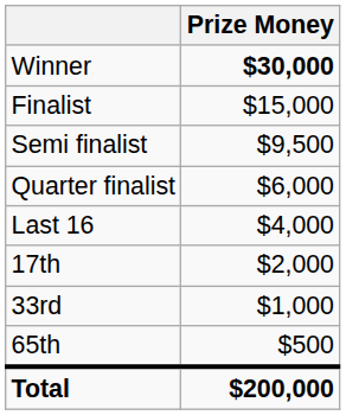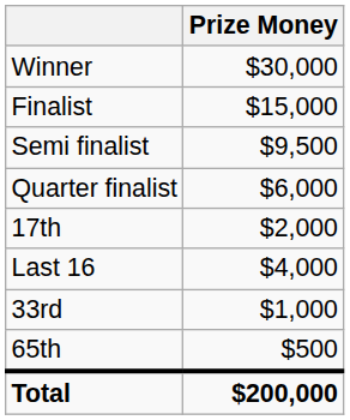 <table class="wikitable sortable">
 <tr>
 <th></th>
 <th>Prize Money</th>
 </tr>
 <tr>
 <td>Winner</td>
-<td style="text-align:right"><strong>$30,000</strong></td>
+<td style="text-align:right">$30,000</td>
 </tr>
 <tr>
 <td>Finalist</td>
 <td style="text-align:right">$15,000</td>
 </tr>
 <tr>
 <td>Semi finalist</td>
 <td style="text-align:right">$9,500</td>
 </tr>
 <tr>
 <td>Quarter finalist</td>
 <td style="text-align:right">$6,000</td>
 </tr>
 <tr>
+<td>17th</td>
+<td style="text-align:right">$2,000</td>
+</tr>
+<tr>
 <td>Last 16</td>
 <td style="text-align:right">$4,000</td>
-</tr>
-<tr>
-<td>17th</td>
-<td style="text-align:right">$2,000</td>
 </tr>
 <tr>
 <td>33rd</td>
 <td style="text-align:right">$1,000</td>
 </tr>
 <tr>
 <td>65th</td>
 <td style="text-align:right">$500</td>
 </tr>
 <tr>
 <td style="border-top:medium solid"><strong>Total</strong></td>
 <td style="border-top:medium solid; text-align:right"><strong>$200,000</strong></td>
 </tr>
 </table>
